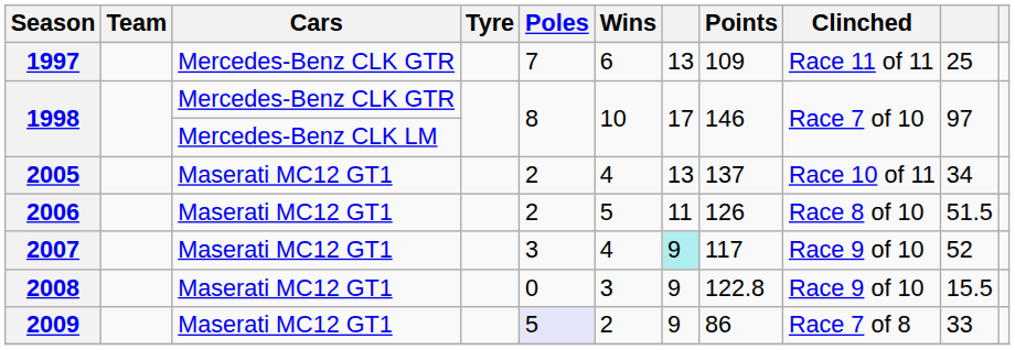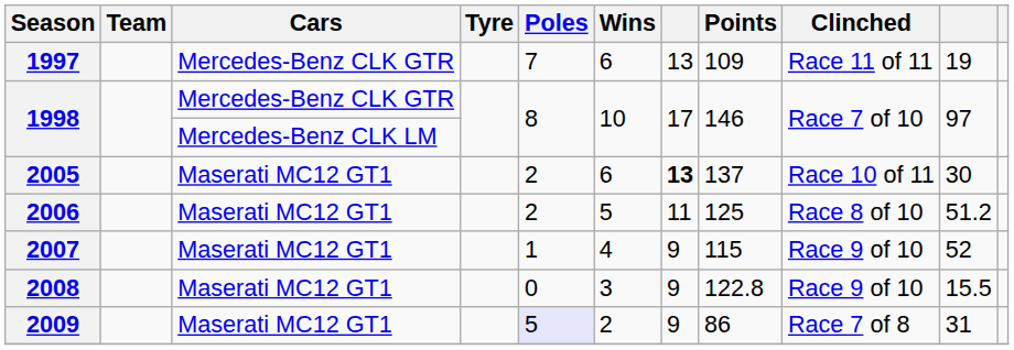 <table class="wikitable sortable plainrowheaders" ; text-align:center;">
 <tr>
 <th scope="col">Season</th>
 <th scope="col">Team</th>
 <th scope="col">Cars</th>
 <th scope="col">Tyre</th>
 <th scope="col"><a href='#'>Poles</a></th>
 <th scope="col">Wins</th>
 <th scope="col"></th>
 <th scope="col">Points</th>
 <th scope="col">Clinched</th>
 <th scope="col"></th>
 <th scope="col" class="unsortable"></th>
 </tr>
 <tr>
 <th scope="row" style="text-align: center;"><a href='#'>1997</a></th>
 <td></td>
 <td><a href='#'>Mercedes-Benz CLK GTR</a></td>
 <td></td>
 <td>7</td>
 <td>6</td>
 <td>13</td>
 <td>109</td>
 <td><a href='#'>Race 11</a> of 11</td>
-<td>25</td>
+<td>19</td>
 <td style="text-align:center;"></td>
 </tr>
 <tr>
 <th scope=rowgroup style="text-align: center;" rowspan=2><a href='#'>1998</a></th>
 <td rowspan=2></td>
 <td><a href='#'>Mercedes-Benz CLK GTR</a></td>
 <td rowspan=2></td>
 <td rowspan=2>8</td>
 <td rowspan=2>10</td>
 <td rowspan=2>17</td>
 <td rowspan=2>146</td>
 <td rowspan=2><a href='#'>Race 7</a> of 10</td>
 <td rowspan=2>97</td>
 <td style="text-align:center;" rowspan=2></td>
 </tr>
 <tr>
 <td><a href='#'>Mercedes-Benz CLK LM</a></td>
 </tr>
 <tr>
 <th scope="row" style="text-align: center;"><a href='#'>2005</a></th>
 <td></td>
 <td><a href='#'>Maserati MC12 GT1</a></td>
 <td></td>
 <td>2</td>
-<td>4</td>
-<td>13</td>
+<td>6</td>
+<td><strong>13</strong></td>
 <td>137</td>
 <td><a href='#'>Race 10</a> of 11</td>
-<td>34</td>
+<td>30</td>
 <td style="text-align:center;"></td>
 </tr>
 <tr>
 <th scope="row" style="text-align: center;"><a href='#'>2006</a></th>
 <td></td>
 <td><a href='#'>Maserati MC12 GT1</a></td>
 <td></td>
 <td>2</td>
 <td>5</td>
 <td>11</td>
-<td>126</td>
+<td>125</td>
 <td><a href='#'>Race 8</a> of 10</td>
-<td>51.5</td>
+<td>51.2</td>
 <td style="text-align:center;"></td>
 </tr>
 <tr>
 <th scope="row" style="text-align: center;"><a href='#'>2007</a></th>
 <td></td>
 <td><a href='#'>Maserati MC12 GT1</a></td>
 <td></td>
-<td>3</td>
+<td>1</td>
 <td>4</td>
-<td style="background: paleturquoise;">9</td>
-<td>117</td>
+<td>9</td>
+<td>115</td>
 <td><a href='#'>Race 9</a> of 10</td>
 <td>52</td>
 <td style="text-align:center;"></td>
 </tr>
 <tr>
 <th scope="row" style="text-align: center;"><a href='#'>2008</a></th>
 <td></td>
 <td><a href='#'>Maserati MC12 GT1</a></td>
 <td></td>
 <td>0</td>
 <td>3</td>
 <td>9</td>
 <td>122.8</td>
 <td><a href='#'>Race 9</a> of 10</td>
 <td>15.5</td>
 <td style="text-align:center;"></td>
 </tr>
 <tr>
 <th scope="row" style="text-align: center;"><a href='#'>2009</a></th>
 <td></td>
 <td><a href='#'>Maserati MC12 GT1</a></td>
 <td></td>
 <td style="background: lavender;">5</td>
 <td>2</td>
 <td>9</td>
 <td>86</td>
 <td><a href='#'>Race 7</a> of 8</td>
-<td>33</td>
+<td>31</td>
 <td style="text-align:center;"></td>
 </tr>
 <tr>
 </tr>
 </table>
